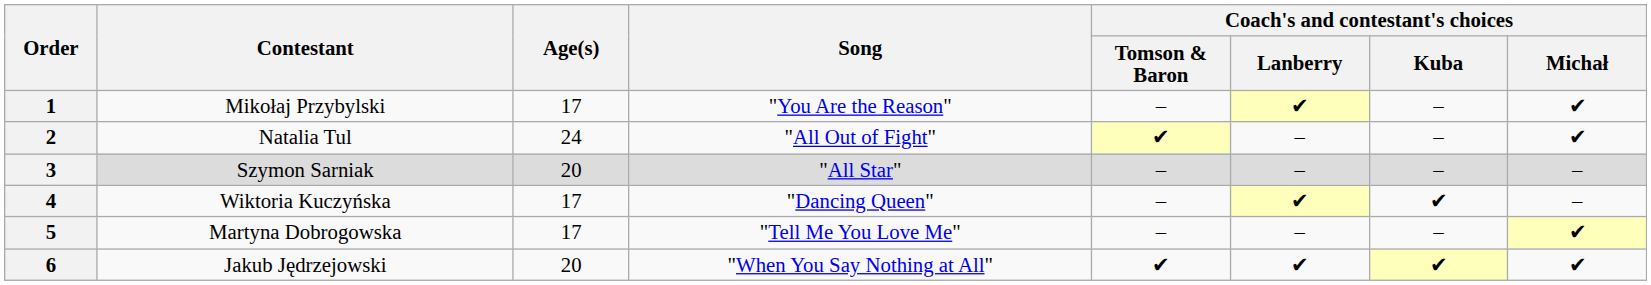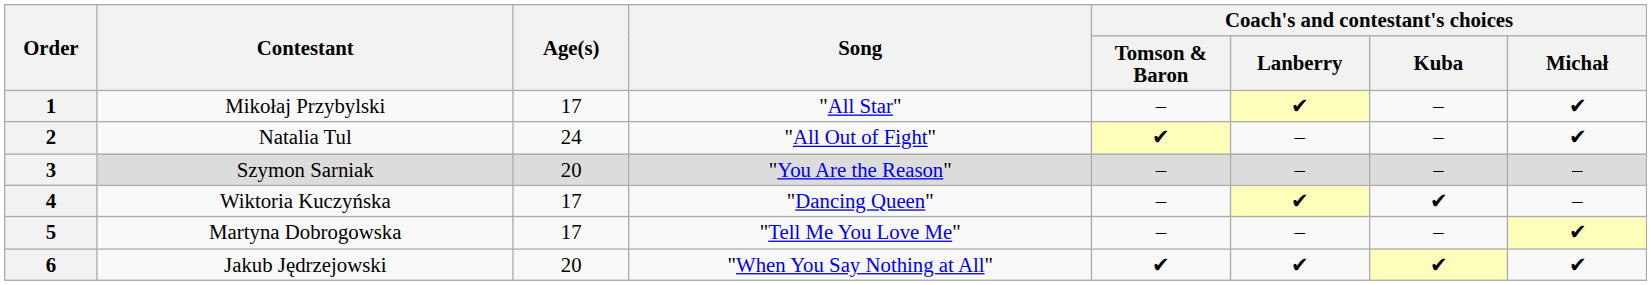 <table class="wikitable" style="text-align:center; line-height:17px; width:100%">
 <tr>
 <th scope="col" rowspan="2" style="width:04%">Order</th>
 <th scope="col" rowspan="2" style="width:18%">Contestant</th>
 <th scope="col" rowspan="2" style="width:05%">Age(s)</th>
 <th scope="col" rowspan="2" style="width:20%">Song</th>
 <th scope="col" colspan="4" style="width:24%">Coach's and contestant's choices</th>
 </tr>
 <tr>
 <th style="width:06%">Tomson & Baron</th>
 <th style="width:06%">Lanberry</th>
 <th style="width:06%">Kuba</th>
 <th style="width:06%">Michał</th>
 </tr>
 <tr>
 <th>1</th>
 <td>Mikołaj Przybylski</td>
 <td>17</td>
-<td>"<a href='#'>You Are the Reason</a>"</td>
+<td>"<a href='#'>All Star</a>"</td>
 <td>–</td>
 <td style="background:#ffffbc">✔</td>
 <td>–</td>
 <td>✔</td>
 </tr>
 <tr>
 <th>2</th>
 <td>Natalia Tul</td>
 <td>24</td>
 <td>"<a href='#'>All Out of Fight</a>"</td>
 <td style="background:#ffffbc">✔</td>
 <td>–</td>
 <td>–</td>
 <td>✔</td>
 </tr>
 <tr style="background:#DCDCDC">
 <th>3</th>
 <td>Szymon Sarniak</td>
 <td>20</td>
-<td>"<a href='#'>All Star</a>"</td>
+<td>"<a href='#'>You Are the Reason</a>"</td>
 <td>–</td>
 <td>–</td>
 <td>–</td>
 <td>–</td>
 </tr>
 <tr>
 <th>4</th>
 <td>Wiktoria Kuczyńska</td>
 <td>17</td>
 <td>"<a href='#'>Dancing Queen</a>"</td>
 <td>–</td>
 <td style="background:#ffffbc">✔</td>
 <td>✔</td>
 <td>–</td>
 </tr>
 <tr>
 <th>5</th>
 <td>Martyna Dobrogowska</td>
 <td>17</td>
 <td>"<a href='#'>Tell Me You Love Me</a>"</td>
 <td>–</td>
 <td>–</td>
 <td>–</td>
 <td style="background:#ffffbc">✔</td>
 </tr>
 <tr>
 <th>6</th>
 <td>Jakub Jędrzejowski</td>
 <td>20</td>
 <td>"<a href='#'>When You Say Nothing at All</a>"</td>
 <td>✔</td>
 <td>✔</td>
 <td style="background:#ffffbc">✔</td>
 <td>✔</td>
 </tr>
 </table>
